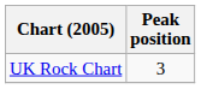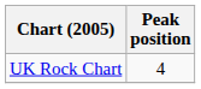 <table class="wikitable plainrowheaders">
 <tr>
 <th>Chart (2005)</th>
 <th>Peak<br>position</th>
 </tr>
 <tr>
 <td align="left"><a href='#'>UK Rock Chart</a></td>
-<td align="center">3</td>
+<td align="center">4</td>
 </tr>
 <tr>
 </tr>
 <tr>
 </tr>
 <tr>
 </tr>
 </table>
